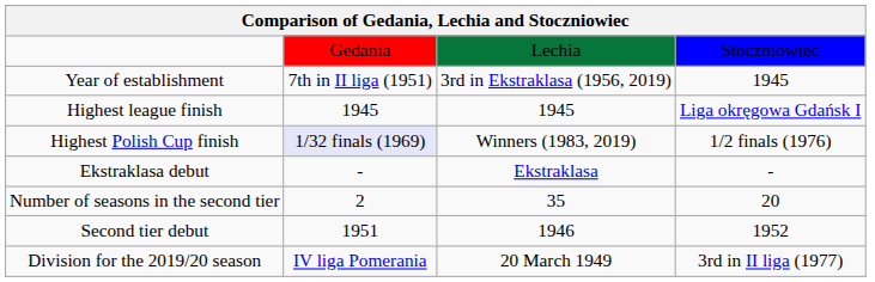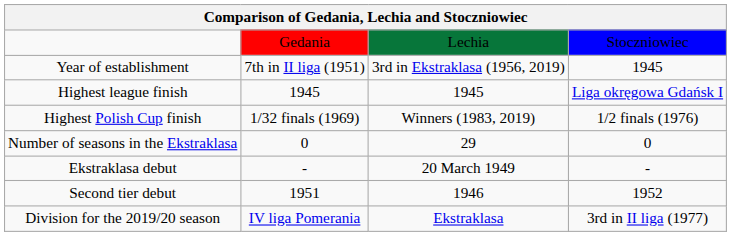 <table class="wikitable" style="text-align:center;font-size:90%">
 <tr>
 <th colspan=4>Comparison of Gedania, Lechia and Stoczniowiec</th>
 </tr>
 <tr>
 <td></td>
 <td bgcolor=red><span>Gedania</span></td>
 <td bgcolor=#07763a><span>Lechia</span></td>
 <td bgcolor=blue><span>Stoczniowiec</span></td>
 </tr>
 <tr>
 <td>Year of establishment</td>
 <td>7th in <a href='#'>II liga</a> (1951)</td>
 <td>3rd in <a href='#'>Ekstraklasa</a> (1956, 2019)</td>
 <td>1945</td>
 </tr>
 <tr>
 <td>Highest league finish</td>
 <td>1945</td>
 <td>1945</td>
 <td><a href='#'>Liga okręgowa Gdańsk I</a></td>
 </tr>
 <tr>
 <td>Highest <a href='#'>Polish Cup</a> finish</td>
-<td style="background: lavender;">1/32 finals (1969)</td>
+<td>1/32 finals (1969)</td>
 <td>Winners (1983, 2019)</td>
 <td>1/2 finals (1976)</td>
 </tr>
 <tr>
+<td>Number of seasons in the <a href='#'>Ekstraklasa</a></td>
+<td>0</td>
+<td>29</td>
+<td>0</td>
+</tr>
+<tr>
 <td>Ekstraklasa debut</td>
 <td>-</td>
-<td><a href='#'>Ekstraklasa</a></td>
+<td>20 March 1949</td>
 <td>-</td>
-</tr>
-<tr>
-<td>Number of seasons in the second tier</td>
-<td>2</td>
-<td>35</td>
-<td>20</td>
 </tr>
 <tr>
 <td>Second tier debut</td>
 <td>1951</td>
 <td>1946</td>
 <td>1952</td>
 </tr>
 <tr>
 <td>Division for the 2019/20 season</td>
 <td><a href='#'>IV liga Pomerania</a></td>
-<td>20 March 1949</td>
+<td><a href='#'>Ekstraklasa</a></td>
 <td>3rd in <a href='#'>II liga</a> (1977)</td>
 </tr>
 </table>
